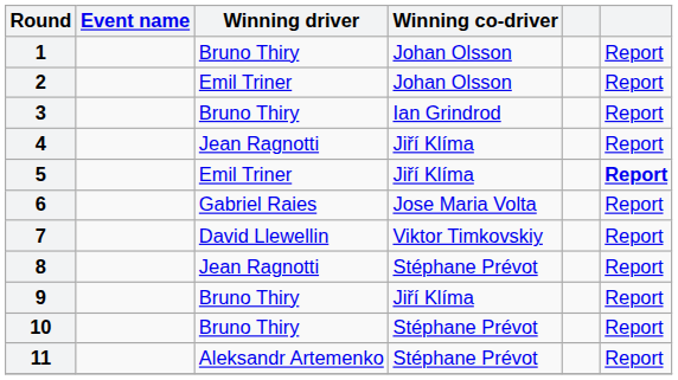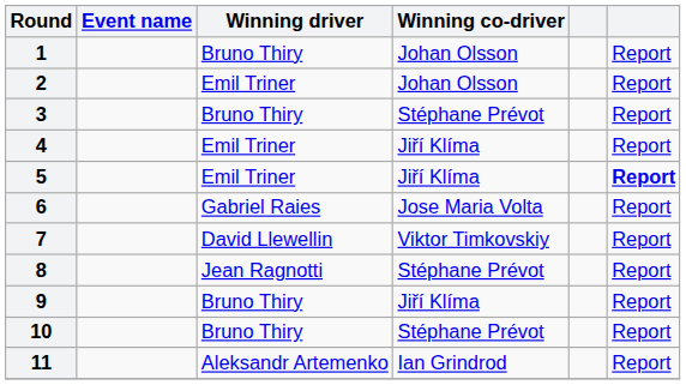 <table class="wikitable" style="font-size:90%;">
 <tr>
 <th style="background-color:#f2f3f4">Round</th>
 <th style="background-color:#f2f3f4"><a href='#'>Event name</a></th>
 <th style="background-color:#f2f3f4">Winning driver</th>
 <th style="background-color:#f2f3f4">Winning co-driver</th>
 <th style="background-color:#f2f3f4"></th>
 <th style="background-color:#f2f3f4" class="unsortable"></th>
 </tr>
 <tr>
 <th style="background-color:#f2f3f4">1</th>
 <td style="padding-right:24px"></td>
 <td> <a href='#'>Bruno Thiry</a></td>
 <td> <a href='#'>Johan Olsson</a></td>
 <td style="padding-right:24px"></td>
 <td><a href='#'>Report</a></td>
 </tr>
 <tr>
 <th style="background-color:#f2f3f4">2</th>
 <td style="padding-right:24px"></td>
 <td> <a href='#'>Emil Triner</a></td>
 <td> <a href='#'>Johan Olsson</a></td>
 <td style="padding-right:24px"></td>
 <td><a href='#'>Report</a></td>
 </tr>
 <tr>
 <th style="background-color:#f2f3f4">3</th>
 <td style="padding-right:24px"></td>
 <td> <a href='#'>Bruno Thiry</a></td>
-<td> <a href='#'>Ian Grindrod</a></td>
+<td> <a href='#'>Stéphane Prévot</a></td>
 <td style="padding-right:24px"></td>
 <td><a href='#'>Report</a></td>
 </tr>
 <tr>
 <th style="background-color:#f2f3f4">4</th>
 <td style="padding-right:24px"></td>
-<td> <a href='#'>Jean Ragnotti</a></td>
+<td> <a href='#'>Emil Triner</a></td>
 <td> <a href='#'>Jiří Klíma</a></td>
 <td style="padding-right:24px"></td>
 <td><a href='#'>Report</a></td>
 </tr>
 <tr>
 <th style="background-color:#f2f3f4">5</th>
 <td style="padding-right:24px"></td>
 <td> <a href='#'>Emil Triner</a></td>
 <td> <a href='#'>Jiří Klíma</a></td>
 <td style="padding-right:24px"></td>
 <td><strong><a href='#'>Report</a></strong></td>
 </tr>
 <tr>
 <th style="background-color:#f2f3f4">6</th>
 <td style="padding-right:24px"></td>
 <td> <a href='#'>Gabriel Raies</a></td>
 <td> <a href='#'>Jose Maria Volta</a></td>
 <td style="padding-right:24px"></td>
 <td><a href='#'>Report</a></td>
 </tr>
 <tr>
 <th style="background-color:#f2f3f4">7</th>
 <td style="padding-right:24px"></td>
 <td> <a href='#'>David Llewellin</a></td>
 <td> <a href='#'>Viktor Timkovskiy</a></td>
 <td style="padding-right:24px"></td>
 <td><a href='#'>Report</a></td>
 </tr>
 <tr>
 <th style="background-color:#f2f3f4">8</th>
 <td style="padding-right:24px"></td>
 <td> <a href='#'>Jean Ragnotti</a></td>
 <td> <a href='#'>Stéphane Prévot</a></td>
 <td style="padding-right:24px"></td>
 <td><a href='#'>Report</a></td>
 </tr>
 <tr>
 <th style="background-color:#f2f3f4">9</th>
 <td style="padding-right:24px"></td>
 <td> <a href='#'>Bruno Thiry</a></td>
 <td> <a href='#'>Jiří Klíma</a></td>
 <td style="padding-right:24px"></td>
 <td><a href='#'>Report</a></td>
 </tr>
 <tr>
 <th style="background-color:#f2f3f4">10</th>
 <td style="padding-right:24px"></td>
 <td> <a href='#'>Bruno Thiry</a></td>
 <td> <a href='#'>Stéphane Prévot</a></td>
 <td style="padding-right:24px"></td>
 <td><a href='#'>Report</a></td>
 </tr>
 <tr>
 <th style="background-color:#f2f3f4">11</th>
 <td style="padding-right:24px"></td>
 <td> <a href='#'>Aleksandr Artemenko</a></td>
-<td> <a href='#'>Stéphane Prévot</a></td>
+<td> <a href='#'>Ian Grindrod</a></td>
 <td style="padding-right:24px"></td>
 <td><a href='#'>Report</a></td>
 </tr>
 <tr>
 </tr>
 </table>
